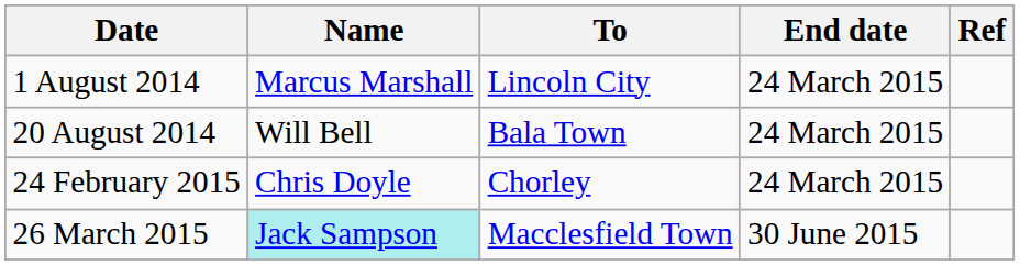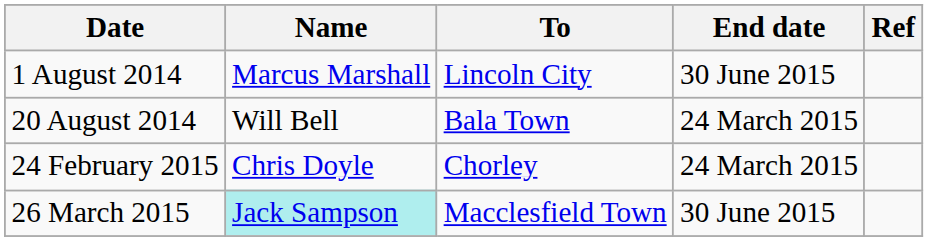 <table class="wikitable sortable plainrowheaders">
 <tr>
 <th scope=col>Date</th>
 <th scope=col>Name</th>
 <th scope=col>To</th>
 <th scope=col>End date</th>
 <th scope=col class=unsortable>Ref</th>
 </tr>
 <tr>
 <td>1 August 2014</td>
 <td> <a href='#'>Marcus Marshall</a></td>
 <td> <a href='#'>Lincoln City</a></td>
-<td>24 March 2015</td>
+<td>30 June 2015</td>
 <td></td>
 </tr>
 <tr>
 <td>20 August 2014</td>
 <td> Will Bell</td>
 <td> <a href='#'>Bala Town</a></td>
 <td>24 March 2015</td>
 <td></td>
 </tr>
 <tr>
 <td>24 February 2015</td>
 <td> <a href='#'>Chris Doyle</a></td>
 <td> <a href='#'>Chorley</a></td>
 <td>24 March 2015</td>
 <td></td>
 </tr>
 <tr>
 <td>26 March 2015</td>
 <td style="background: paleturquoise;"> <a href='#'>Jack Sampson</a></td>
 <td> <a href='#'>Macclesfield Town</a></td>
 <td>30 June 2015</td>
 <td></td>
 </tr>
 </table>
